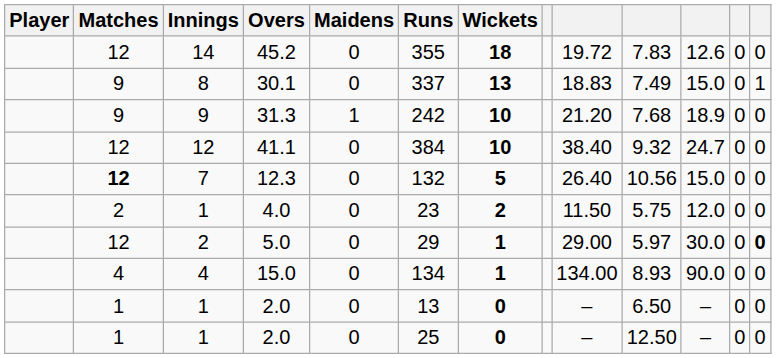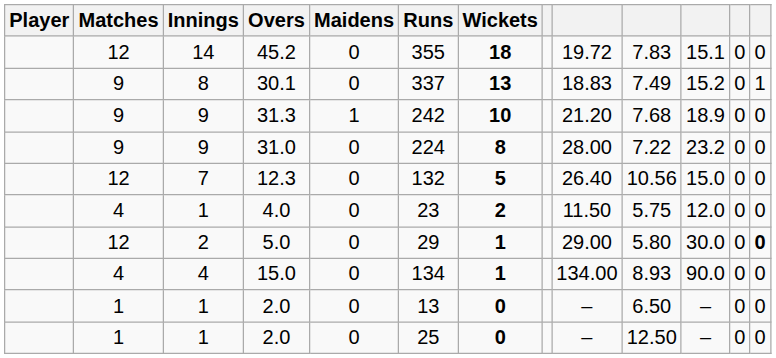 <table class="wikitable sortable" style="text-align:center">
 <tr>
 <th>Player</th>
 <th>Matches</th>
 <th>Innings</th>
 <th>Overs</th>
 <th>Maidens</th>
 <th>Runs</th>
 <th>Wickets</th>
 <th></th>
 <th></th>
 <th></th>
 <th></th>
 <th></th>
 <th></th>
 </tr>
 <tr>
 <td align="left"></td>
 <td>12</td>
 <td>14</td>
 <td>45.2</td>
 <td>0</td>
 <td>355</td>
 <td><strong>18</strong></td>
 <td></td>
 <td>19.72</td>
 <td>7.83</td>
-<td>12.6</td>
+<td>15.1</td>
 <td>0</td>
 <td>0</td>
 </tr>
 <tr>
 <td align="left"></td>
 <td>9</td>
 <td>8</td>
 <td>30.1</td>
 <td>0</td>
 <td>337</td>
 <td><strong>13</strong></td>
 <td></td>
 <td>18.83</td>
 <td>7.49</td>
-<td>15.0</td>
+<td>15.2</td>
 <td>0</td>
 <td>1</td>
 </tr>
 <tr>
 <td align="left"></td>
 <td>9</td>
 <td>9</td>
 <td>31.3</td>
 <td>1</td>
 <td>242</td>
 <td><strong>10</strong></td>
 <td></td>
 <td>21.20</td>
 <td>7.68</td>
 <td>18.9</td>
 <td>0</td>
 <td>0</td>
 </tr>
 <tr>
 <td align="left"></td>
-<td>12</td>
-<td>12</td>
-<td>41.1</td>
+<td>9</td>
+<td>9</td>
+<td>31.0</td>
 <td>0</td>
-<td>384</td>
-<td><strong>10</strong></td>
+<td>224</td>
+<td><strong>8</strong></td>
 <td></td>
-<td>38.40</td>
-<td>9.32</td>
-<td>24.7</td>
+<td>28.00</td>
+<td>7.22</td>
+<td>23.2</td>
 <td>0</td>
 <td>0</td>
 </tr>
 <tr>
 <td align="left"></td>
-<td><strong>12</strong></td>
+<td>12</td>
 <td>7</td>
 <td>12.3</td>
 <td>0</td>
 <td>132</td>
 <td><strong>5</strong></td>
 <td></td>
 <td>26.40</td>
 <td>10.56</td>
 <td>15.0</td>
 <td>0</td>
 <td>0</td>
 </tr>
 <tr>
 <td align="left"></td>
-<td>2</td>
+<td>4</td>
 <td>1</td>
 <td>4.0</td>
 <td>0</td>
 <td>23</td>
 <td><strong>2</strong></td>
 <td></td>
 <td>11.50</td>
 <td>5.75</td>
 <td>12.0</td>
 <td>0</td>
 <td>0</td>
 </tr>
 <tr>
 <td align="left"></td>
 <td>12</td>
 <td>2</td>
 <td>5.0</td>
 <td>0</td>
 <td>29</td>
 <td><strong>1</strong></td>
 <td></td>
 <td>29.00</td>
-<td>5.97</td>
+<td>5.80</td>
 <td>30.0</td>
 <td>0</td>
 <td><strong>0</strong></td>
 </tr>
 <tr>
 <td align="left"></td>
 <td>4</td>
 <td>4</td>
 <td>15.0</td>
 <td>0</td>
 <td>134</td>
 <td><strong>1</strong></td>
 <td></td>
 <td>134.00</td>
 <td>8.93</td>
 <td>90.0</td>
 <td>0</td>
 <td>0</td>
 </tr>
 <tr>
 <td align="left"></td>
 <td>1</td>
 <td>1</td>
 <td>2.0</td>
 <td>0</td>
 <td>13</td>
 <td><strong>0</strong></td>
 <td></td>
 <td>–</td>
 <td>6.50</td>
 <td>–</td>
 <td>0</td>
 <td>0</td>
 </tr>
 <tr>
 <td align="left"></td>
 <td>1</td>
 <td>1</td>
 <td>2.0</td>
 <td>0</td>
 <td>25</td>
 <td><strong>0</strong></td>
 <td></td>
 <td>–</td>
 <td>12.50</td>
 <td>–</td>
 <td>0</td>
 <td>0</td>
 </tr>
 </table>
